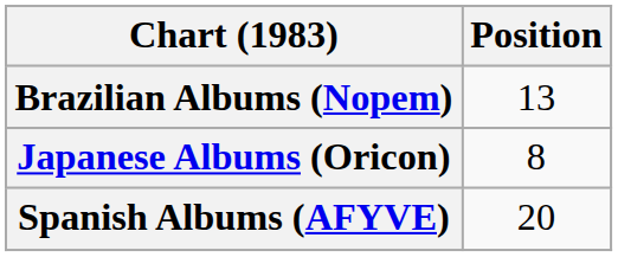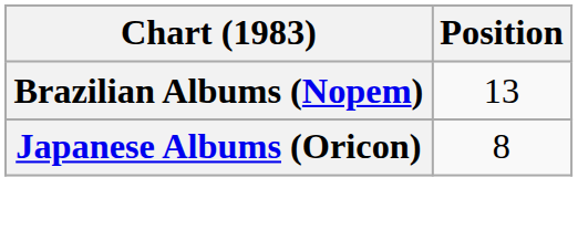 <table class="wikitable sortable plainrowheaders" style="text-align:center">
 <tr>
 <th>Chart (1983)</th>
 <th>Position</th>
 </tr>
 <tr>
 <th scope="row">Brazilian Albums (<a href='#'>Nopem</a>)</th>
 <td align="center">13</td>
 </tr>
 <tr>
 <th scope="row"><a href='#'>Japanese Albums</a> (Oricon)</th>
 <td>8</td>
 </tr>
-<tr>
-<th scope="row">Spanish Albums (<a href='#'>AFYVE</a>)</th>
-<td>20</td>
-</tr>
 </table>
